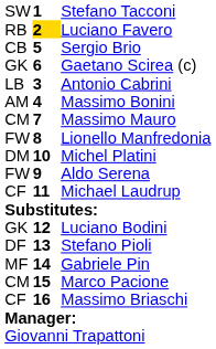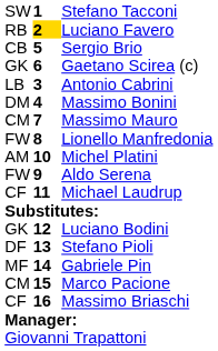 <table style="font-size:90%; margin:0.2em auto;" cellspacing="0" cellpadding="0">
 <tr>
 <th width="25"></th>
 <th width="25"></th>
 </tr>
 <tr>
 <td>SW</td>
 <td><strong>1</strong></td>
 <td> <a href='#'>Stefano Tacconi</a></td>
 </tr>
 <tr>
 <td>RB</td>
 <td style="background: gold;"><strong>2</strong></td>
 <td> <a href='#'>Luciano Favero</a></td>
 </tr>
 <tr>
 <td>CB</td>
 <td><strong>5</strong></td>
 <td> <a href='#'>Sergio Brio</a></td>
 </tr>
 <tr>
 <td>GK</td>
 <td><strong>6</strong></td>
 <td> <a href='#'>Gaetano Scirea</a> (c)</td>
 <td></td>
 <td></td>
 </tr>
 <tr>
 <td>LB</td>
 <td><strong>3</strong></td>
 <td> <a href='#'>Antonio Cabrini</a></td>
 </tr>
 <tr>
-<td>AM</td>
+<td>DM</td>
 <td><strong>4</strong></td>
 <td> <a href='#'>Massimo Bonini</a></td>
 </tr>
 <tr>
 <td>CM</td>
 <td><strong>7</strong></td>
 <td> <a href='#'>Massimo Mauro</a></td>
 <td></td>
 <td></td>
 </tr>
 <tr>
 <td>FW</td>
 <td><strong>8</strong></td>
 <td> <a href='#'>Lionello Manfredonia</a></td>
 </tr>
 <tr>
-<td>DM</td>
+<td>AM</td>
 <td><strong>10</strong></td>
 <td> <a href='#'>Michel Platini</a></td>
 <td></td>
 </tr>
 <tr>
 <td>FW</td>
 <td><strong>9</strong></td>
 <td> <a href='#'>Aldo Serena</a></td>
 </tr>
 <tr>
 <td>CF</td>
 <td><strong>11</strong></td>
 <td> <a href='#'>Michael Laudrup</a></td>
 </tr>
 <tr>
 <td colspan=3><strong>Substitutes:</strong></td>
 </tr>
 <tr>
 <td>GK</td>
 <td><strong>12</strong></td>
 <td> <a href='#'>Luciano Bodini</a></td>
 </tr>
 <tr>
 <td>DF</td>
 <td><strong>13</strong></td>
 <td> <a href='#'>Stefano Pioli</a></td>
 <td></td>
 <td></td>
 </tr>
 <tr>
 <td>MF</td>
 <td><strong>14</strong></td>
 <td> <a href='#'>Gabriele Pin</a></td>
 </tr>
 <tr>
 <td>CM</td>
 <td><strong>15 </strong></td>
 <td> <a href='#'>Marco Pacione</a></td>
 </tr>
 <tr>
 <td>CF</td>
 <td><strong>16</strong></td>
 <td> <a href='#'>Massimo Briaschi</a></td>
 <td></td>
 <td></td>
 </tr>
 <tr>
 <td colspan=3><strong>Manager:</strong></td>
 </tr>
 <tr>
 <td colspan=4> <a href='#'>Giovanni Trapattoni</a></td>
 </tr>
 </table>
